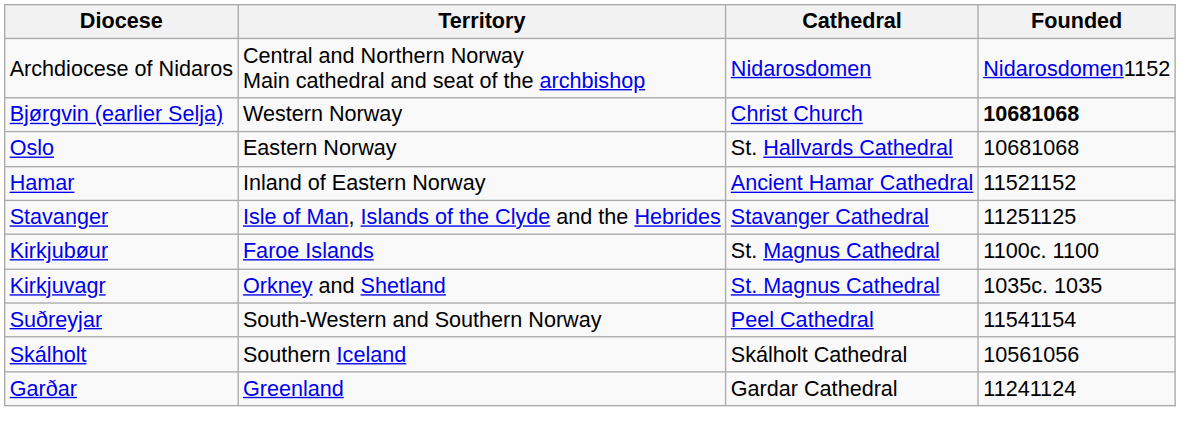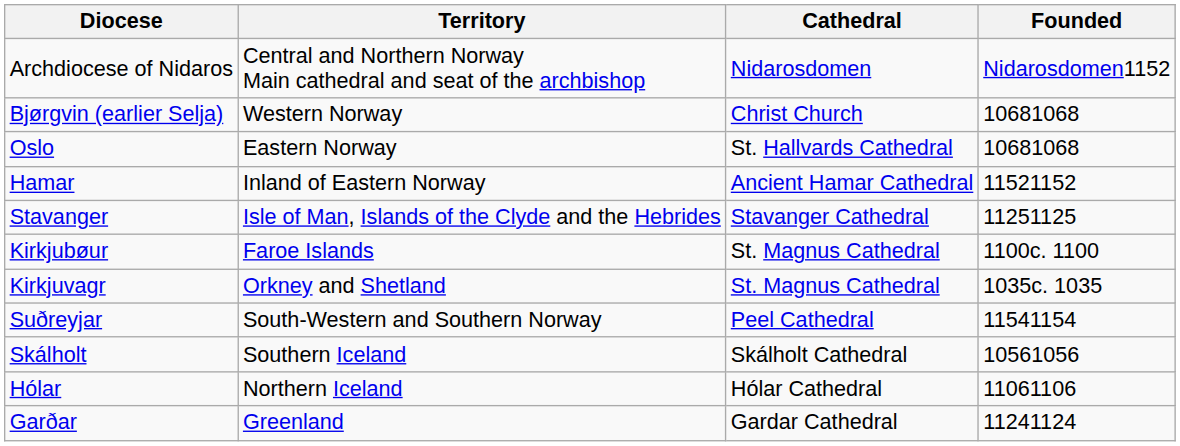 <table class="wikitable sortable">
 <tr>
 <th>Diocese</th>
 <th class="unsortable">Territory</th>
 <th>Cathedral</th>
 <th>Founded</th>
 </tr>
 <tr>
 <td>Archdiocese of Nidaros</td>
 <td>Central and Northern Norway<br>Main cathedral and seat of the <a href='#'>archbishop</a></td>
 <td><a href='#'>Nidarosdomen</a></td>
 <td><span><a href='#'>Nidarosdomen</a></span>1152</td>
 </tr>
 <tr>
 <td><a href='#'>Bjørgvin (earlier Selja)</a></td>
 <td>Western Norway</td>
 <td><a href='#'>Christ Church</a></td>
-<td><strong><span>1068</span>1068</strong></td>
+<td><span>1068</span>1068</td>
 </tr>
 <tr>
 <td><a href='#'>Oslo</a></td>
 <td>Eastern Norway</td>
 <td>St. <a href='#'>Hallvards Cathedral</a></td>
 <td><span>1068</span>1068</td>
 </tr>
 <tr>
 <td><a href='#'>Hamar</a></td>
 <td>Inland of Eastern Norway</td>
 <td><a href='#'>Ancient Hamar Cathedral</a></td>
 <td><span>1152</span>1152</td>
 </tr>
 <tr>
 <td><a href='#'>Stavanger</a></td>
 <td><a href='#'>Isle of Man</a>, <a href='#'>Islands of the Clyde</a> and the <a href='#'>Hebrides</a></td>
 <td><a href='#'>Stavanger Cathedral</a></td>
 <td><span>1125</span>1125</td>
 </tr>
 <tr>
 <td><a href='#'>Kirkjubøur</a></td>
 <td><a href='#'>Faroe Islands</a></td>
 <td>St. <a href='#'>Magnus Cathedral</a></td>
 <td><span>1100</span>c. 1100</td>
 </tr>
 <tr>
 <td><a href='#'>Kirkjuvagr</a></td>
 <td><a href='#'>Orkney</a> and <a href='#'>Shetland</a></td>
 <td><a href='#'>St. Magnus Cathedral</a></td>
 <td><span>1035</span>c. 1035</td>
 </tr>
 <tr>
 <td><a href='#'>Suðreyjar</a></td>
 <td>South-Western and Southern Norway</td>
 <td><a href='#'>Peel Cathedral</a></td>
 <td><span>1154</span>1154</td>
 </tr>
 <tr>
 <td><a href='#'>Skálholt</a></td>
 <td>Southern <a href='#'>Iceland</a></td>
 <td>Skálholt Cathedral</td>
 <td><span>1056</span>1056</td>
 </tr>
 <tr>
+<td><a href='#'>Hólar</a></td>
+<td>Northern <a href='#'>Iceland</a></td>
+<td>Hólar Cathedral</td>
+<td><span>1106</span>1106</td>
+</tr>
+<tr>
 <td><a href='#'>Garðar</a></td>
 <td><a href='#'>Greenland</a></td>
 <td>Gardar Cathedral</td>
 <td><span>1124</span>1124</td>
 </tr>
 </table>
